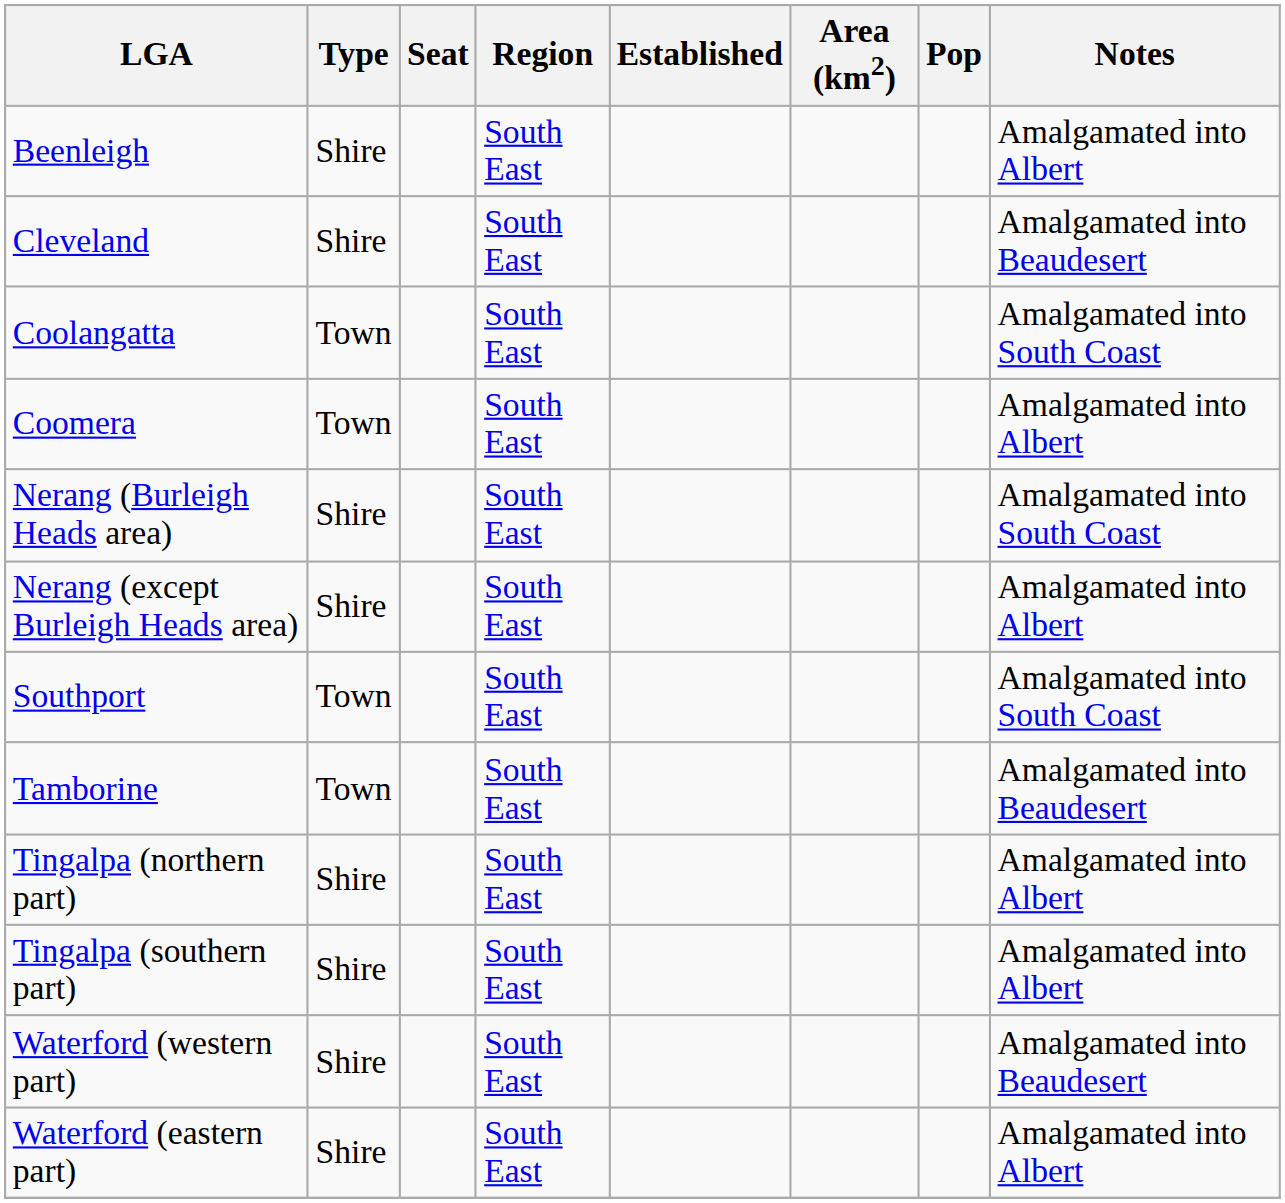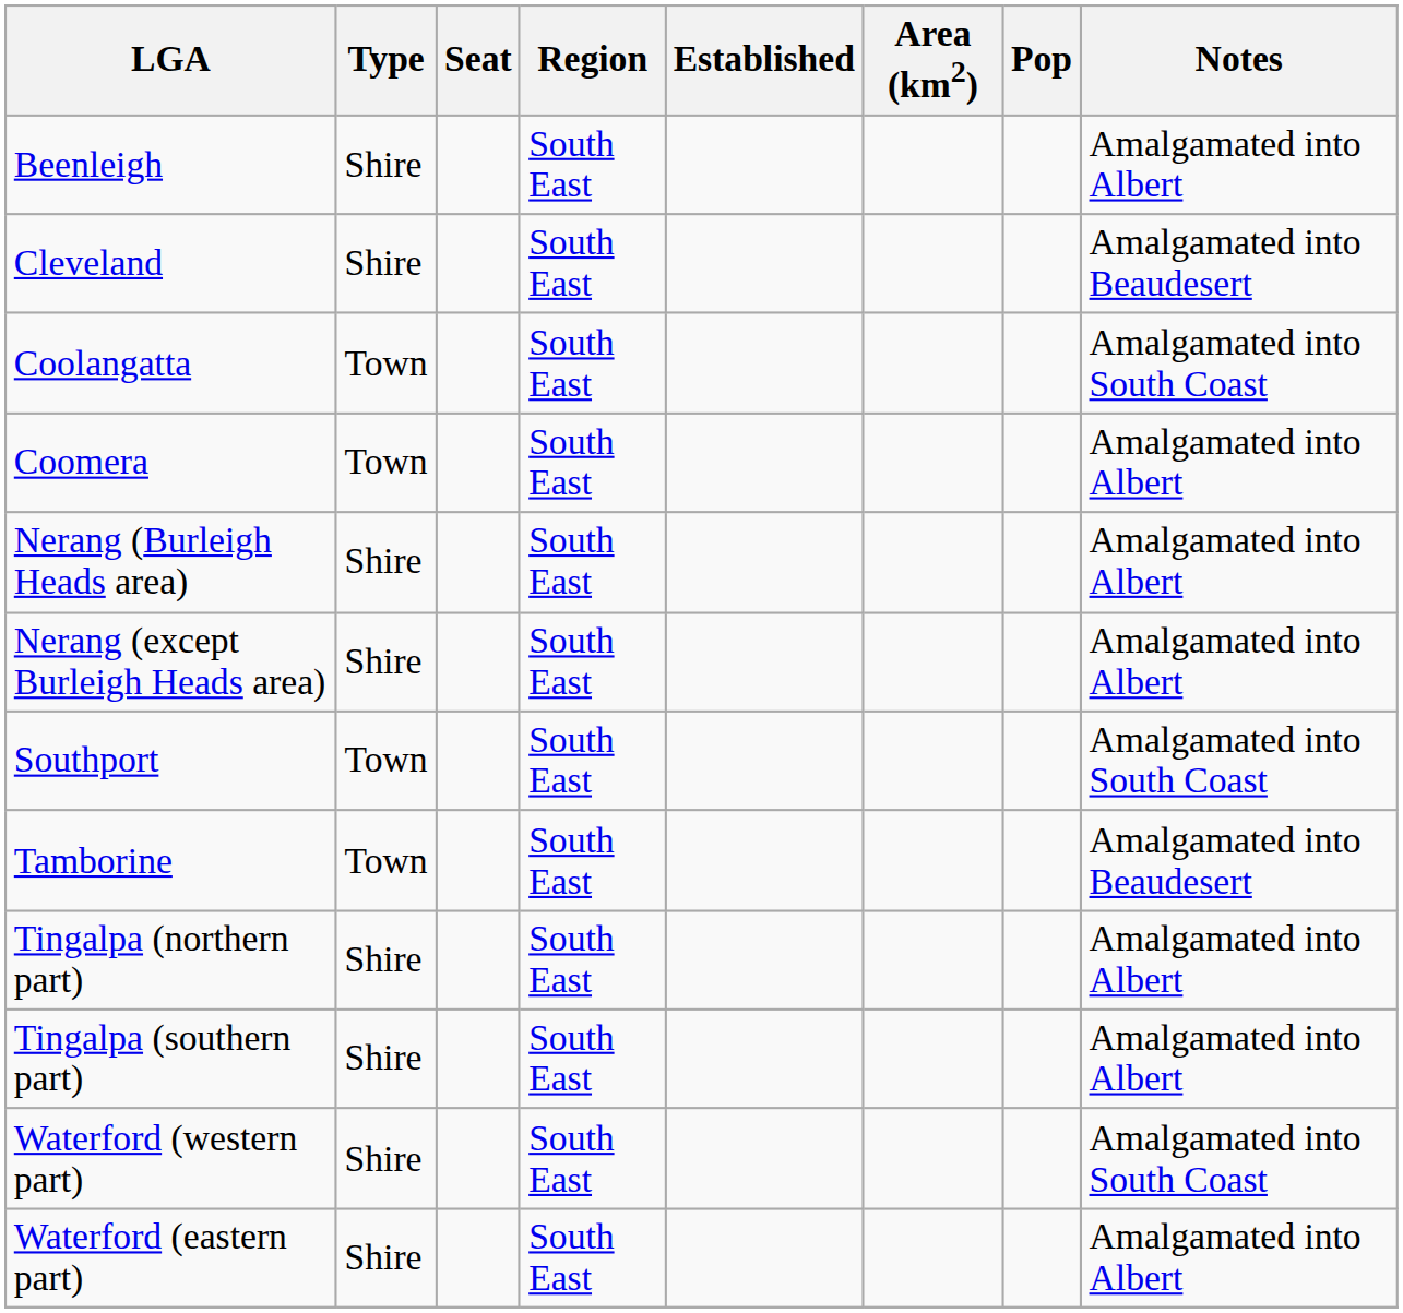 <table class="wikitable sortable">
 <tr>
 <th>LGA</th>
 <th>Type</th>
 <th>Seat</th>
 <th>Region</th>
 <th>Established</th>
 <th>Area (km<sup>2</sup>)</th>
 <th>Pop</th>
 <th>Notes</th>
 </tr>
 <tr>
 <td><a href='#'>Beenleigh</a></td>
 <td>Shire</td>
 <td></td>
 <td><a href='#'>South East</a></td>
 <td></td>
 <td align=right></td>
 <td align=right></td>
 <td>Amalgamated into <a href='#'>Albert</a></td>
 </tr>
 <tr>
 <td><a href='#'>Cleveland</a></td>
 <td>Shire</td>
 <td></td>
 <td><a href='#'>South East</a></td>
 <td></td>
 <td align=right></td>
 <td align=right></td>
 <td>Amalgamated into <a href='#'>Beaudesert</a></td>
 </tr>
 <tr>
 <td><a href='#'>Coolangatta</a></td>
 <td>Town</td>
 <td></td>
 <td><a href='#'>South East</a></td>
 <td></td>
 <td align=right></td>
 <td align=right></td>
 <td>Amalgamated into <a href='#'>South Coast</a></td>
 </tr>
 <tr>
 <td><a href='#'>Coomera</a></td>
 <td>Town</td>
 <td></td>
 <td><a href='#'>South East</a></td>
 <td></td>
 <td align=right></td>
 <td align=right></td>
 <td>Amalgamated into <a href='#'>Albert</a></td>
 </tr>
 <tr>
 <td><a href='#'>Nerang</a> (<a href='#'>Burleigh Heads</a> area)</td>
 <td>Shire</td>
 <td></td>
 <td><a href='#'>South East</a></td>
 <td></td>
 <td align=right></td>
 <td align=right></td>
-<td>Amalgamated into <a href='#'>South Coast</a></td>
+<td>Amalgamated into <a href='#'>Albert</a></td>
 </tr>
 <tr>
 <td><a href='#'>Nerang</a> (except <a href='#'>Burleigh Heads</a> area)</td>
 <td>Shire</td>
 <td></td>
 <td><a href='#'>South East</a></td>
 <td></td>
 <td align=right></td>
 <td align=right></td>
 <td>Amalgamated into <a href='#'>Albert</a></td>
 </tr>
 <tr>
 <td><a href='#'>Southport</a></td>
 <td>Town</td>
 <td></td>
 <td><a href='#'>South East</a></td>
 <td></td>
 <td align=right></td>
 <td align=right></td>
 <td>Amalgamated into <a href='#'>South Coast</a></td>
 </tr>
 <tr>
 <td><a href='#'>Tamborine</a></td>
 <td>Town</td>
 <td></td>
 <td><a href='#'>South East</a></td>
 <td></td>
 <td align=right></td>
 <td align=right></td>
 <td>Amalgamated into <a href='#'>Beaudesert</a></td>
 </tr>
 <tr>
 <td><a href='#'>Tingalpa</a> (northern part)</td>
 <td>Shire</td>
 <td></td>
 <td><a href='#'>South East</a></td>
 <td></td>
 <td align=right></td>
 <td align=right></td>
 <td>Amalgamated into <a href='#'>Albert</a></td>
 </tr>
 <tr>
 <td><a href='#'>Tingalpa</a> (southern part)</td>
 <td>Shire</td>
 <td></td>
 <td><a href='#'>South East</a></td>
 <td></td>
 <td align=right></td>
 <td align=right></td>
 <td>Amalgamated into <a href='#'>Albert</a></td>
 </tr>
 <tr>
 <td><a href='#'>Waterford</a> (western part)</td>
 <td>Shire</td>
 <td></td>
 <td><a href='#'>South East</a></td>
 <td></td>
 <td align=right></td>
 <td align=right></td>
-<td>Amalgamated into <a href='#'>Beaudesert</a></td>
+<td>Amalgamated into <a href='#'>South Coast</a></td>
 </tr>
 <tr>
 <td><a href='#'>Waterford</a> (eastern part)</td>
 <td>Shire</td>
 <td></td>
 <td><a href='#'>South East</a></td>
 <td></td>
 <td align=right></td>
 <td align=right></td>
 <td>Amalgamated into <a href='#'>Albert</a></td>
 </tr>
 <tr>
 </tr>
 </table>
